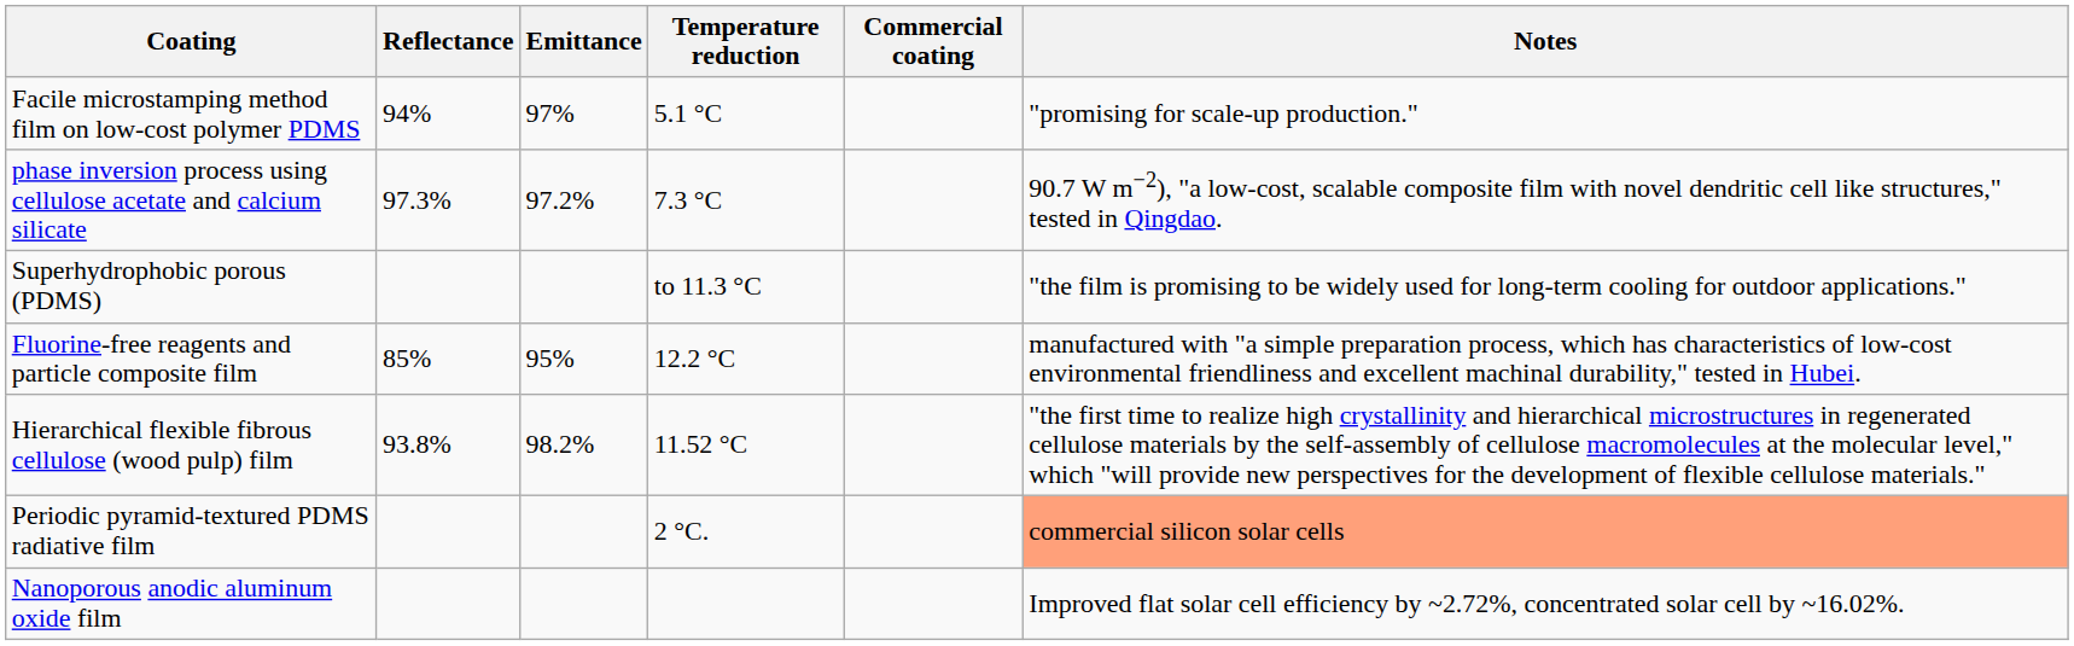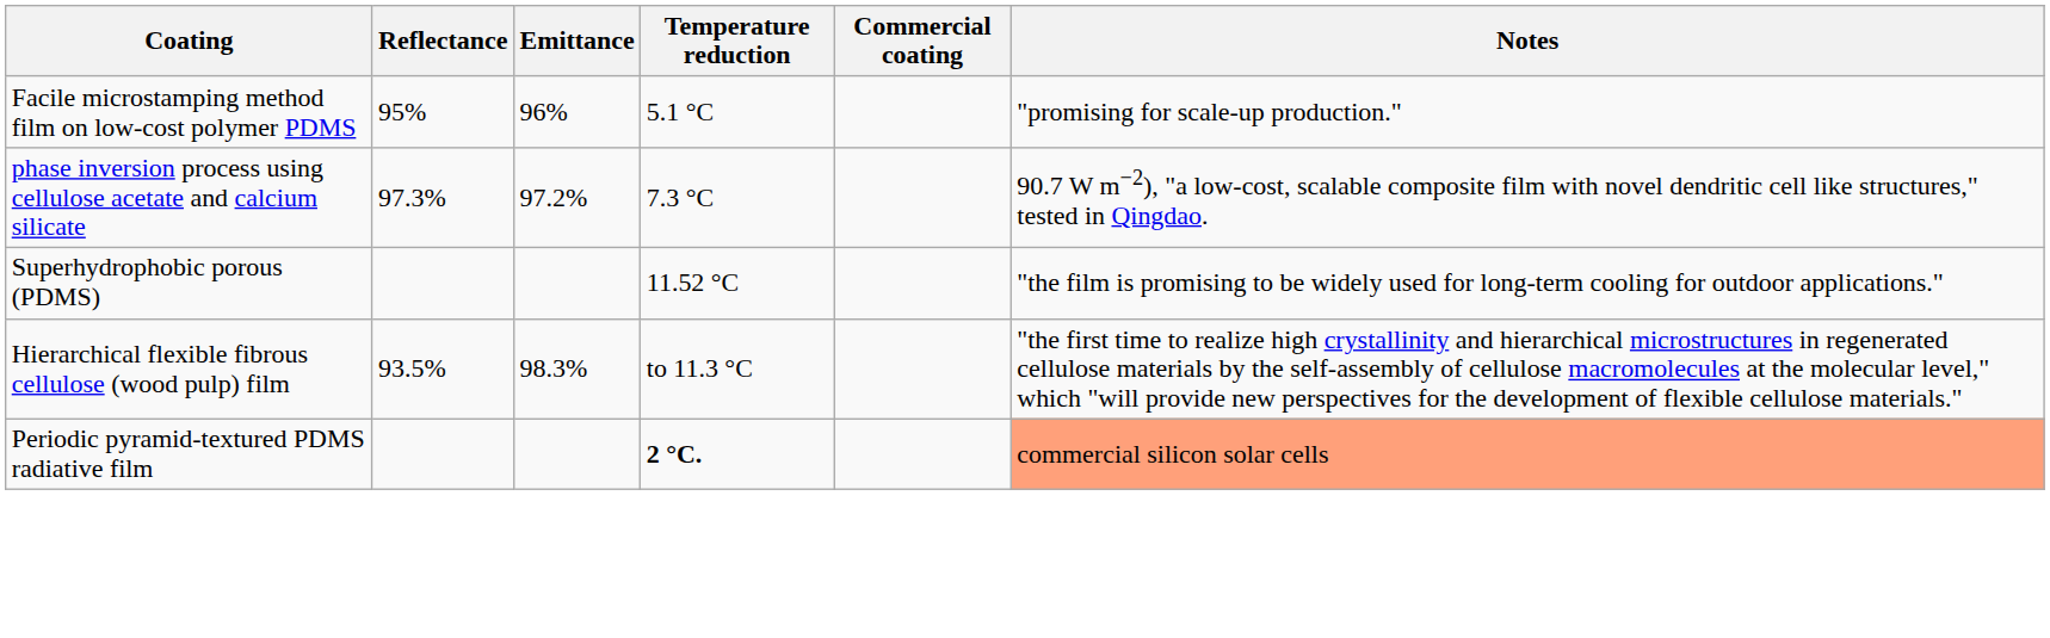 <table class="wikitable">
 <tr>
 <th>Coating</th>
 <th>Reflectance</th>
 <th>Emittance</th>
 <th>Temperature reduction</th>
 <th>Commercial coating</th>
 <th>Notes</th>
 </tr>
 <tr>
 <td>Facile microstamping method film on low-cost polymer <a href='#'>PDMS</a></td>
-<td>94%</td>
-<td>97%</td>
+<td>95%</td>
+<td>96%</td>
 <td>5.1 °C</td>
 <td></td>
 <td>"promising for scale-up production."</td>
 </tr>
 <tr>
 <td><a href='#'>phase inversion</a> process using <a href='#'>cellulose acetate</a> and <a href='#'>calcium silicate</a></td>
 <td>97.3%</td>
 <td>97.2%</td>
 <td>7.3 °C</td>
 <td></td>
 <td>90.7 W m<sup>−2</sup>), "a low-cost, scalable composite film with novel dendritic cell like structures," tested in <a href='#'>Qingdao</a>.</td>
 </tr>
 <tr>
 <td>Superhydrophobic porous (PDMS)</td>
 <td></td>
 <td></td>
-<td>to 11.3 °C</td>
+<td>11.52 °C</td>
 <td></td>
 <td>"the film is promising to be widely used for long-term cooling for outdoor applications."</td>
 </tr>
 <tr>
-<td><a href='#'>Fluorine</a>-free reagents and  particle composite film</td>
-<td>85%</td>
-<td>95%</td>
-<td>12.2 °C</td>
-<td></td>
-<td>manufactured with "a simple preparation process, which has characteristics of low-cost environmental friendliness and excellent machinal durability," tested in <a href='#'>Hubei</a>.</td>
-</tr>
-<tr>
 <td>Hierarchical flexible fibrous <a href='#'>cellulose</a> (wood pulp) film</td>
-<td>93.8%</td>
-<td>98.2%</td>
-<td>11.52 °C</td>
+<td>93.5%</td>
+<td>98.3%</td>
+<td>to 11.3 °C</td>
 <td></td>
 <td>"the first time to realize high <a href='#'>crystallinity</a> and hierarchical <a href='#'>microstructures</a> in regenerated cellulose materials by the self-assembly of cellulose <a href='#'>macromolecules</a> at the molecular level," which "will provide new perspectives for the development of flexible cellulose materials."</td>
 </tr>
 <tr>
 <td>Periodic pyramid-textured PDMS radiative film</td>
 <td></td>
 <td></td>
-<td>2 °C.</td>
+<td><strong>2 °C.</strong></td>
 <td></td>
 <td style="background: lightsalmon;">commercial silicon solar cells</td>
 </tr>
-<tr>
-<td><a href='#'>Nanoporous</a> <a href='#'>anodic aluminum oxide</a> film</td>
-<td></td>
-<td></td>
-<td></td>
-<td></td>
-<td>Improved flat solar cell efficiency by ~2.72%, concentrated solar cell by ~16.02%.</td>
-</tr>
 </table>
